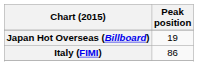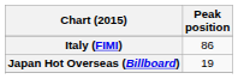 <table class="wikitable sortable plainrowheaders" style="text-align:center">
 <tr>
 <th scope="col">Chart (2015)</th>
 <th scope="col">Peak<br>position</th>
 </tr>
 <tr>
 </tr>
 <tr>
 </tr>
 <tr>
 </tr>
 <tr>
 </tr>
 <tr>
 </tr>
 <tr>
 </tr>
 <tr>
 </tr>
 <tr>
 </tr>
 <tr>
+<th scope="row">Italy (<a href='#'>FIMI</a>)</th>
+<td>86</td>
+</tr>
+<tr>
 <th scope="row">Japan Hot Overseas (<em><a href='#'>Billboard</a></em>)</th>
 <td>19</td>
-</tr>
-<tr>
-<th scope="row">Italy (<a href='#'>FIMI</a>)</th>
-<td>86</td>
 </tr>
 <tr>
 </tr>
 <tr>
 </tr>
 <tr>
 </tr>
 <tr>
 </tr>
 <tr>
 </tr>
 <tr>
 </tr>
 <tr>
 </tr>
 <tr>
 </tr>
 </table>
